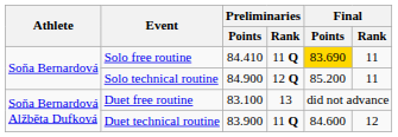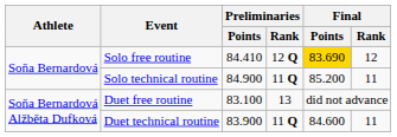 <table class=wikitable style="font-size:90%">
 <tr>
 <th rowspan="2">Athlete</th>
 <th rowspan="2">Event</th>
 <th colspan="2">Preliminaries</th>
 <th colspan="2">Final</th>
 </tr>
 <tr style="font-size:95%">
 <th>Points</th>
 <th>Rank</th>
 <th>Points</th>
 <th>Rank</th>
 </tr>
 <tr align=center>
 <td align=left rowspan=2><a href='#'>Soňa Bernardová</a></td>
 <td align=left><a href='#'>Solo free routine</a></td>
 <td>84.410</td>
-<td>11 <strong>Q</strong></td>
+<td>12 <strong>Q</strong></td>
 <td style="background: gold;">83.690</td>
-<td>11</td>
+<td>12</td>
 </tr>
 <tr align=center>
 <td align=left><a href='#'>Solo technical routine</a></td>
 <td>84.900</td>
-<td>12 <strong>Q</strong></td>
+<td>11 <strong>Q</strong></td>
 <td>85.200</td>
 <td>11</td>
 </tr>
 <tr align=center>
 <td align=left rowspan=2><a href='#'>Soňa Bernardová</a><br><a href='#'>Alžběta Dufková</a></td>
 <td align=left><a href='#'>Duet free routine</a></td>
 <td>83.100</td>
 <td>13</td>
 <td colspan=2>did not advance</td>
 </tr>
 <tr align=center>
 <td align=left><a href='#'>Duet technical routine</a></td>
 <td>83.900</td>
 <td>11 <strong>Q</strong></td>
 <td>84.600</td>
-<td>12</td>
+<td>11</td>
 </tr>
 </table>
